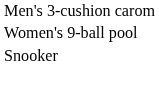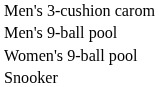 <table>
 <tr>
 <td nowrap>Men's 3-cushion carom<br></td>
 <td></td>
 <td></td>
 <td nowrap></td>
+</tr>
+<tr>
+<td>Men's 9-ball pool <br></td>
+<td></td>
+<td></td>
+<td></td>
 </tr>
 <tr>
 <td>Women's 9-ball pool <br></td>
 <td></td>
 <td></td>
 <td></td>
 </tr>
 <tr>
 <td>Snooker <br></td>
 <td nowrap></td>
 <td nowrap></td>
 <td></td>
 </tr>
 </table>
